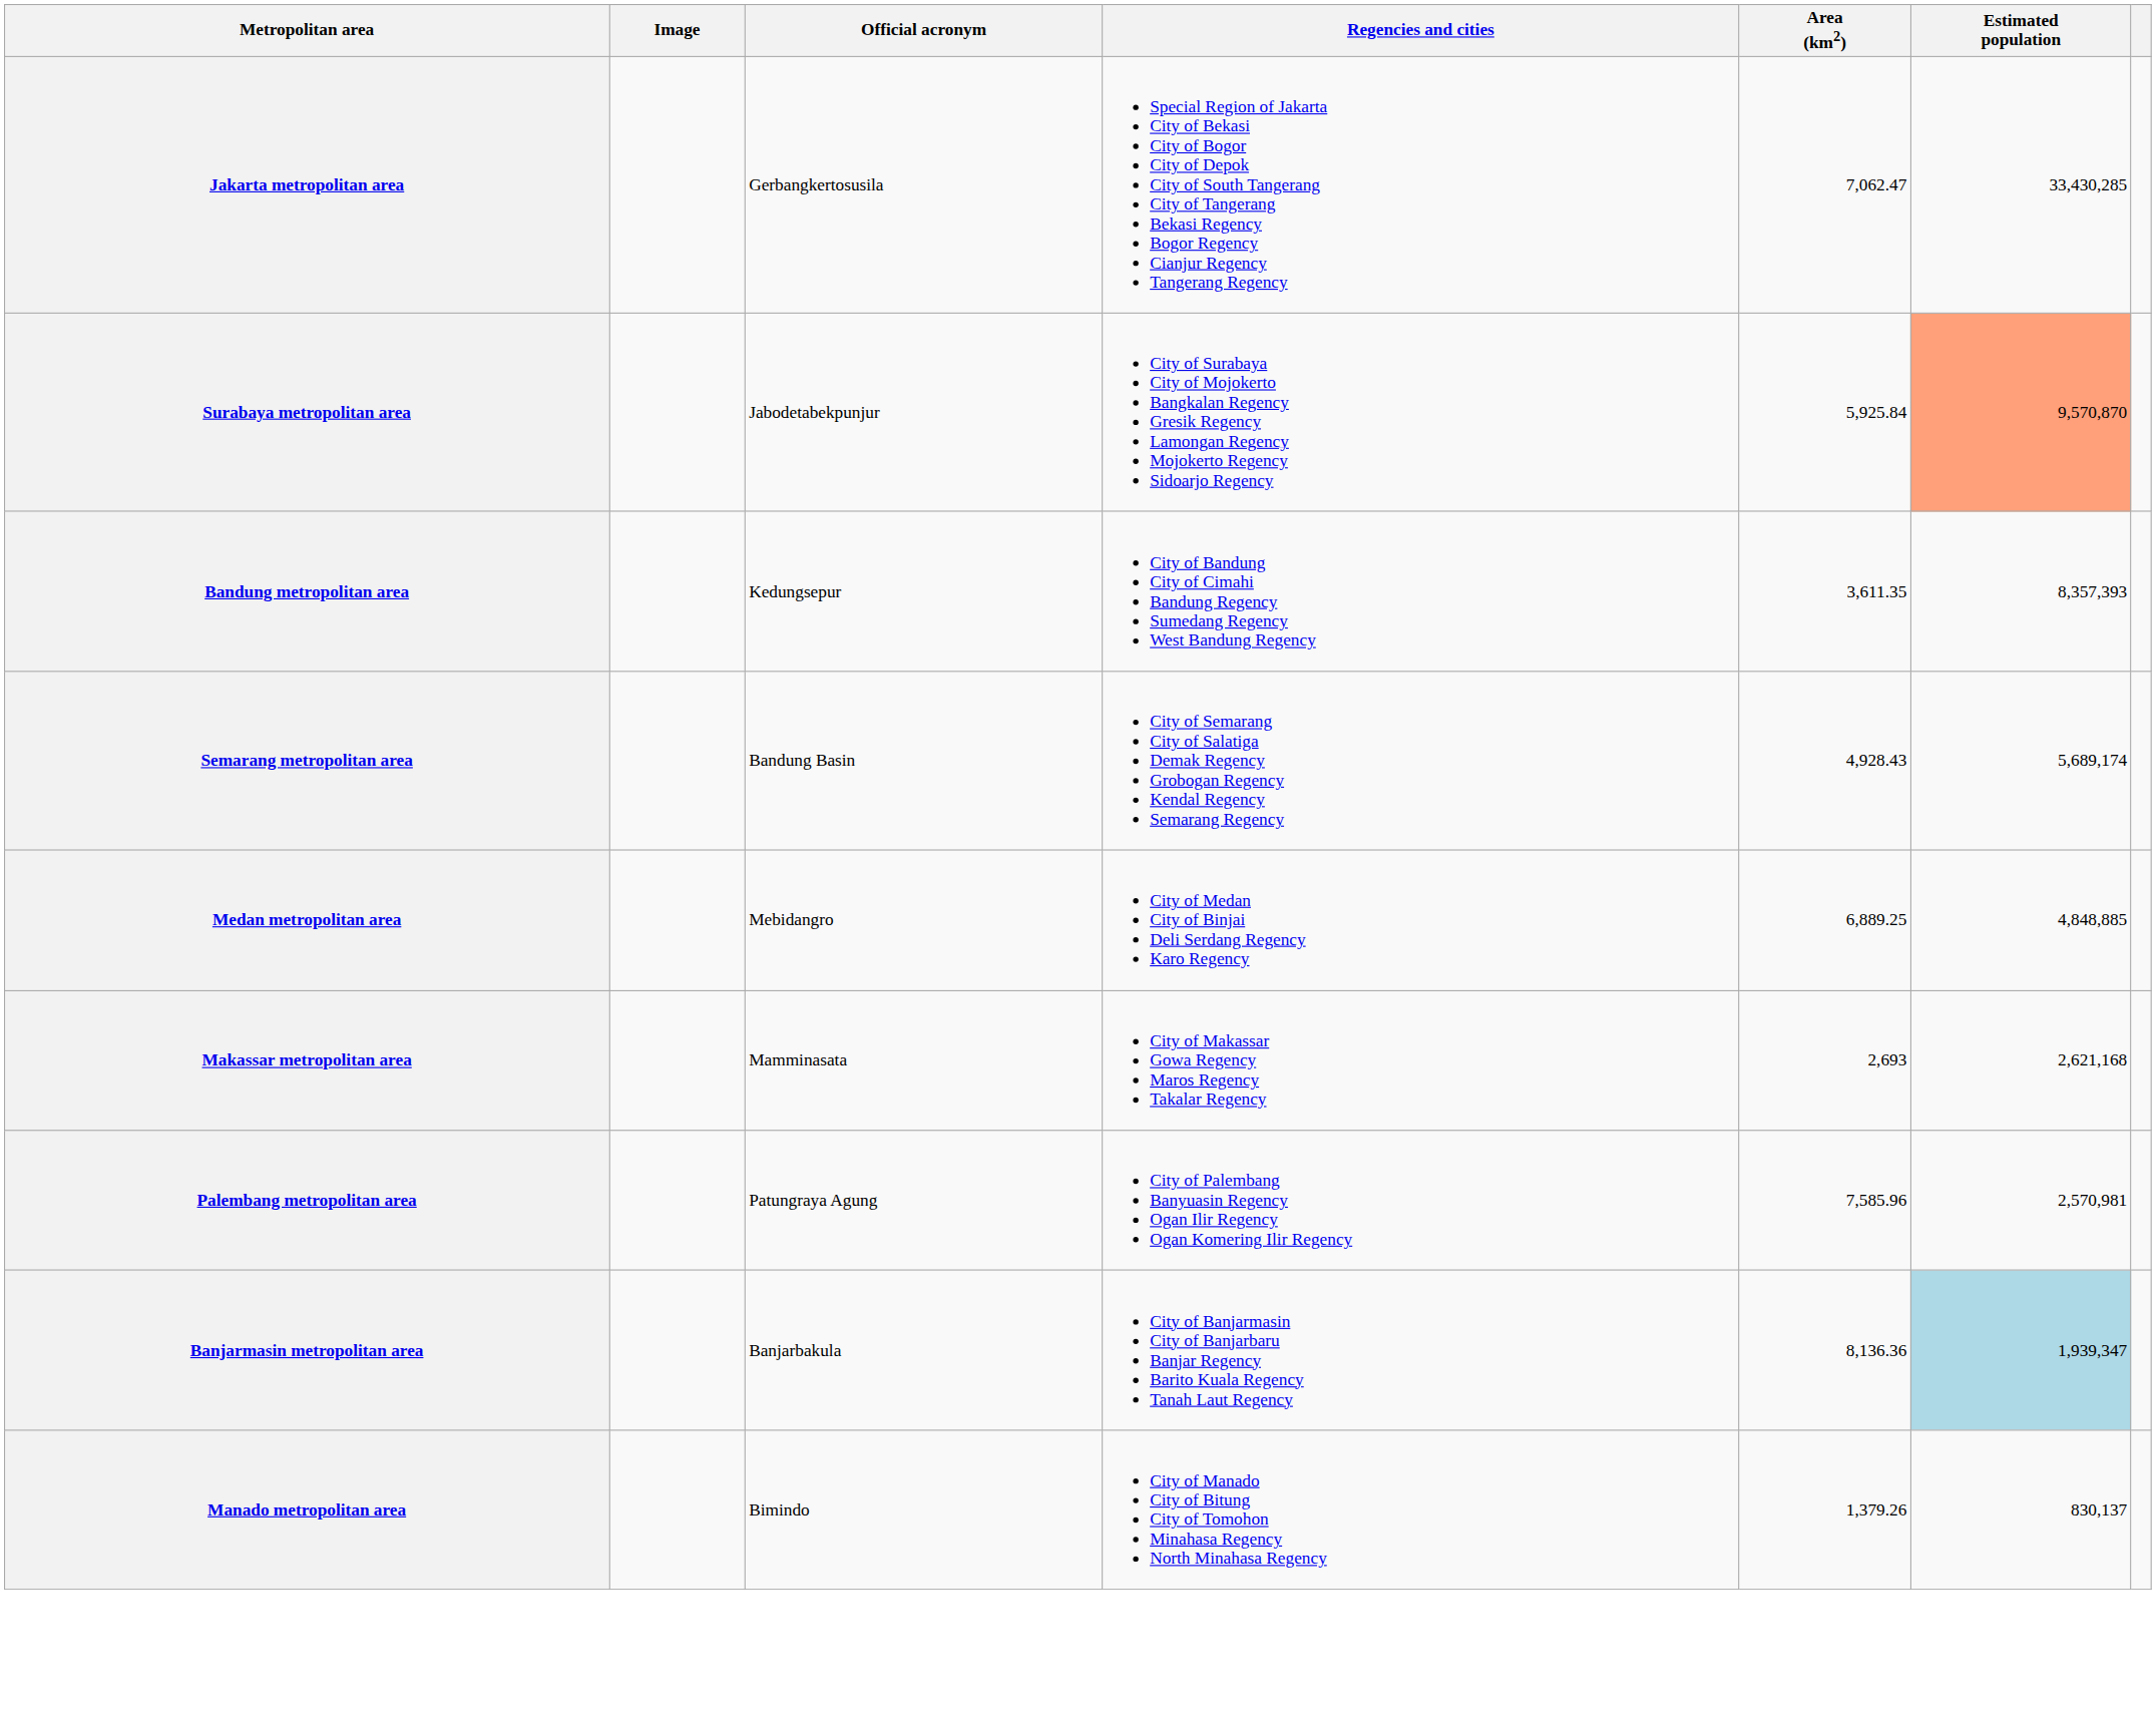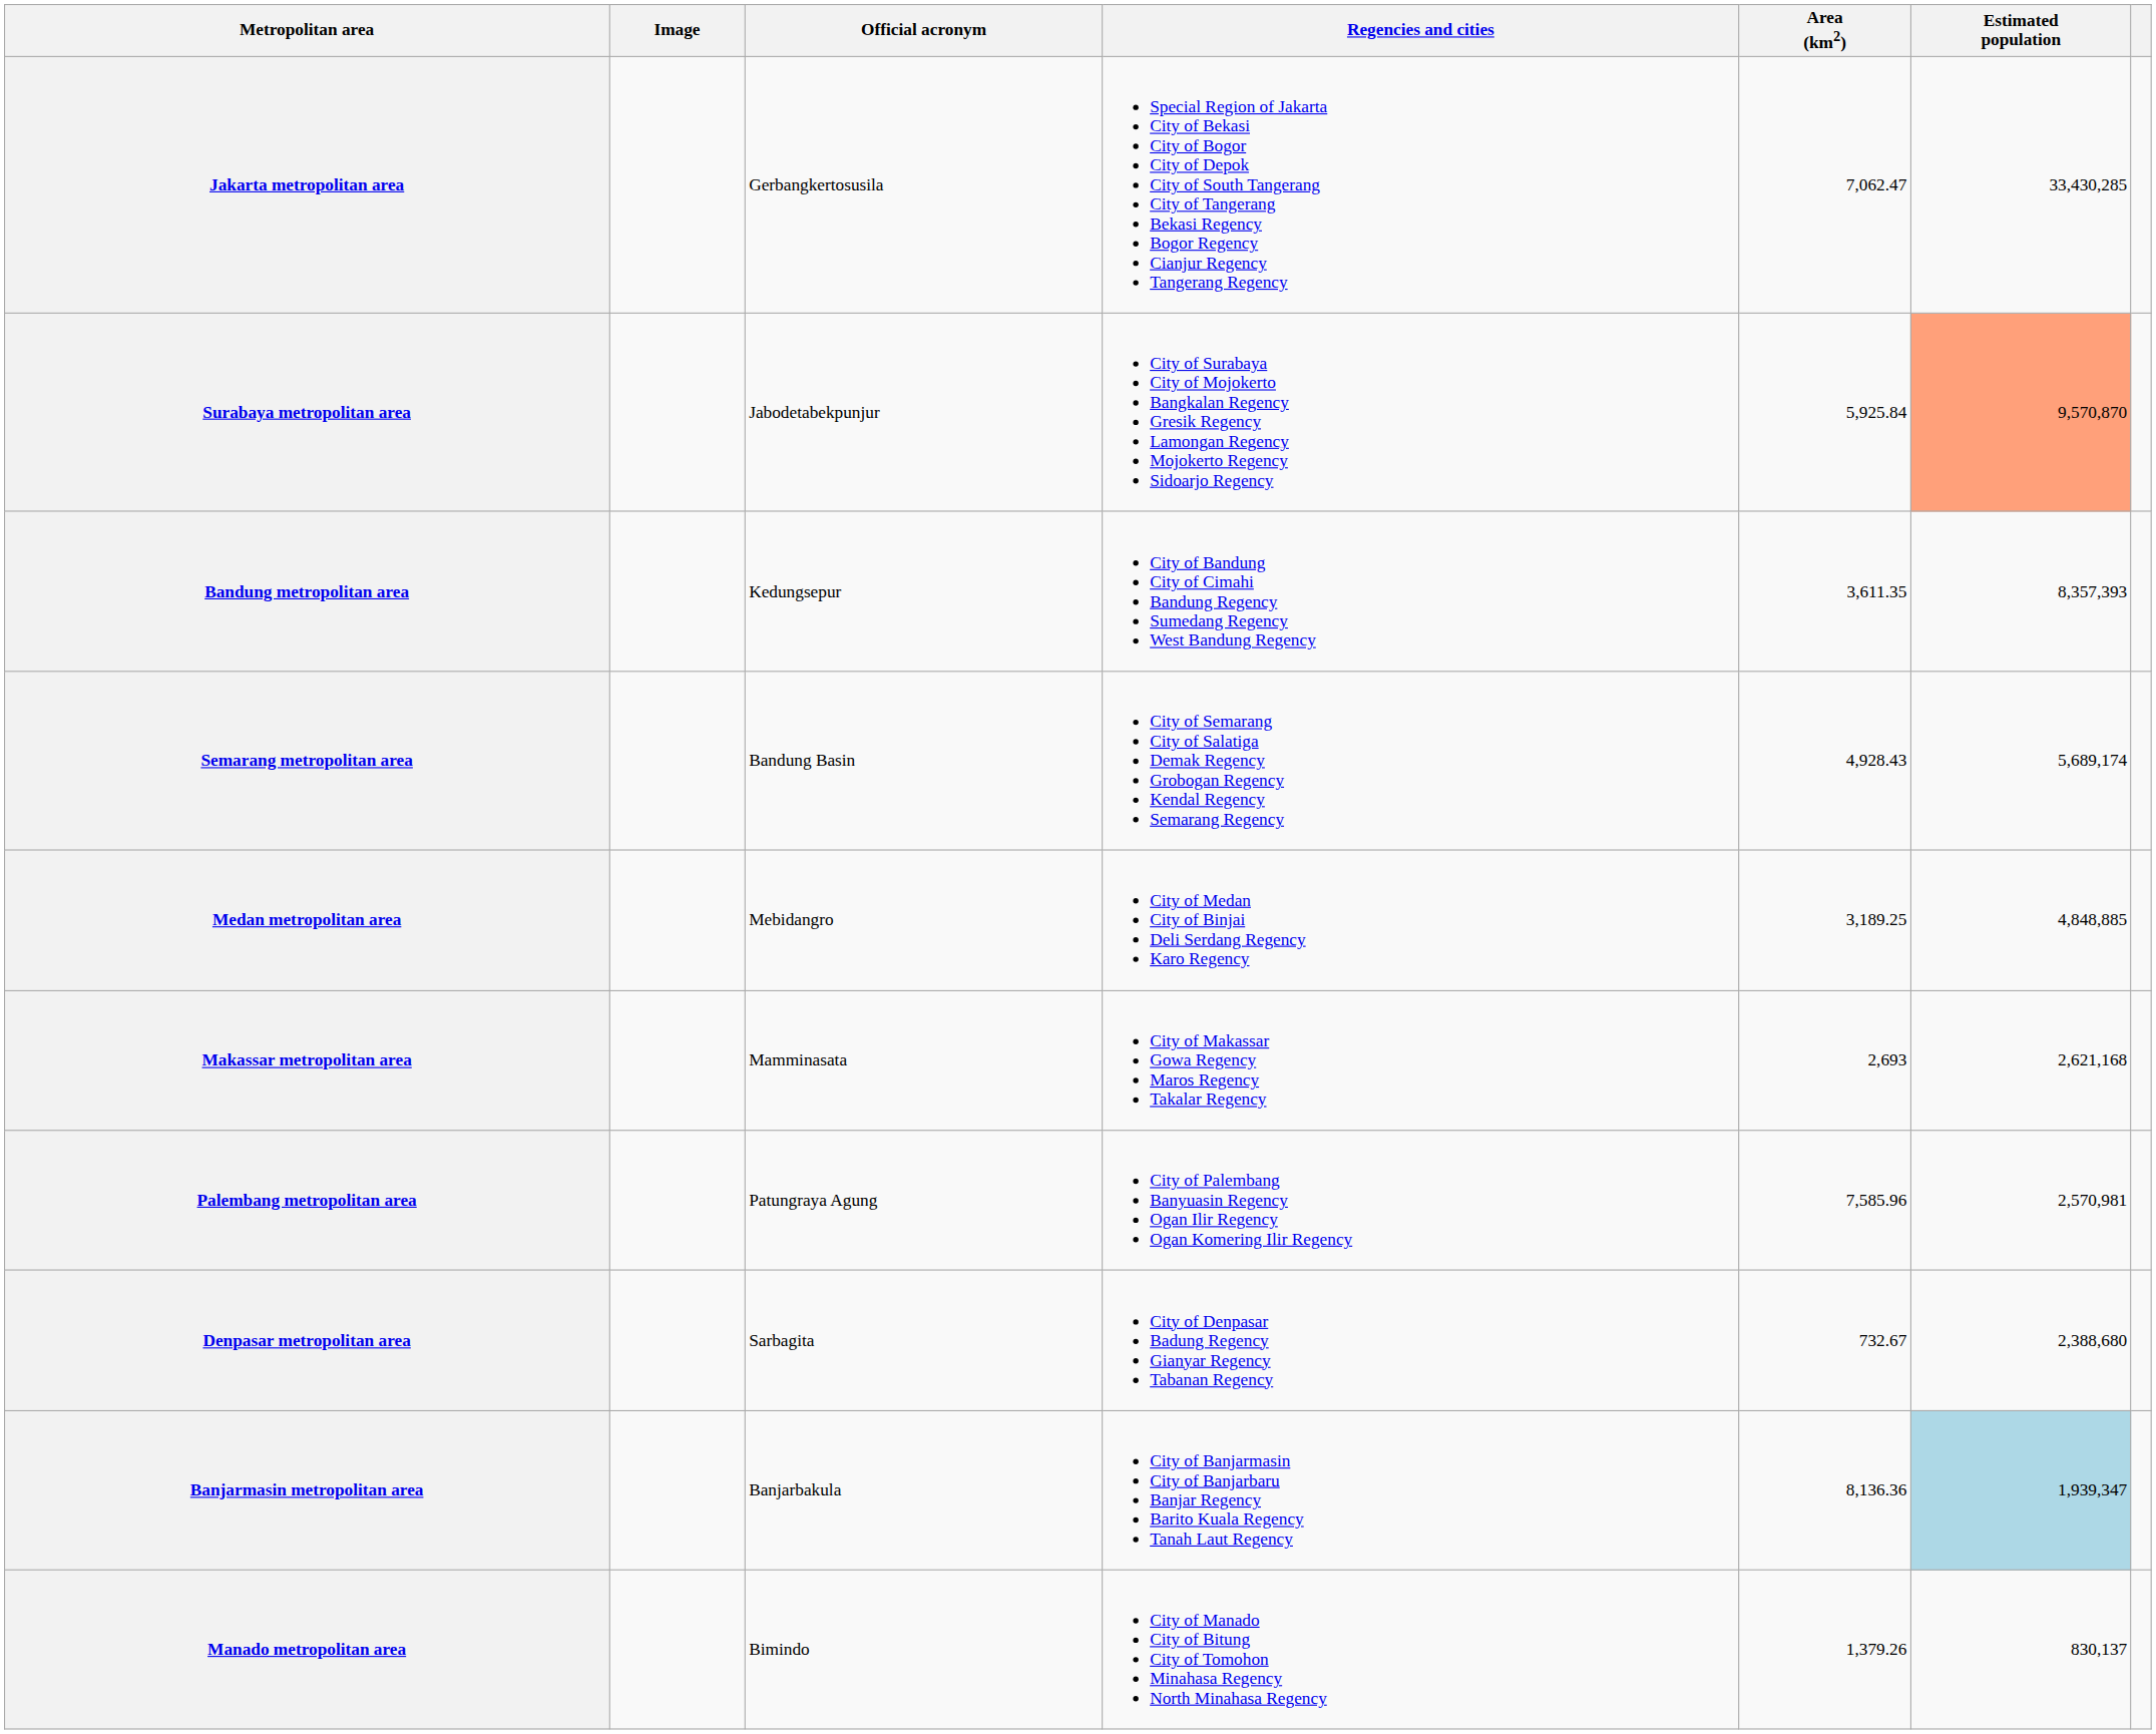 <table class="sortable wikitable sticky-header plainrowheaders" style="width:100%;" style="text-align:center;">
 <tr>
 <th scope="col">Metropolitan area</th>
 <th scope="col" class="unsortable">Image</th>
 <th scope="col">Official acronym</th>
 <th scope="col"><a href='#'>Regencies and cities</a></th>
 <th scope="col">Area<br>(km<sup>2</sup>)</th>
 <th scope="col">Estimated<br>population</th>
 <th scope="col" class="unsortable"></th>
 </tr>
 <tr>
 <th scope="row"><a href='#'>Jakarta metropolitan area</a></th>
 <td></td>
 <td>Gerbangkertosusila</td>
 <td><br><ul><li><a href='#'>Special Region of Jakarta</a> </li><li><a href='#'>City of Bekasi</a> </li><li><a href='#'>City of Bogor</a> </li><li><a href='#'>City of Depok</a> </li><li><a href='#'>City of South Tangerang</a> </li><li><a href='#'>City of Tangerang</a> </li><li><a href='#'>Bekasi Regency</a> </li><li><a href='#'>Bogor Regency</a> </li><li><a href='#'>Cianjur Regency</a> </li><li><a href='#'>Tangerang Regency</a> </li></ul></td>
 <td align=right>7,062.47</td>
 <td align=right>33,430,285</td>
 <td align=center></td>
 </tr>
 <tr>
 <th scope="row"><a href='#'>Surabaya metropolitan area</a></th>
 <td></td>
 <td>Jabodetabekpunjur</td>
 <td><br><ul><li><a href='#'>City of Surabaya</a> </li><li><a href='#'>City of Mojokerto</a> </li><li><a href='#'>Bangkalan Regency</a> </li><li><a href='#'>Gresik Regency</a> </li><li><a href='#'>Lamongan Regency</a> </li><li><a href='#'>Mojokerto Regency</a> </li><li><a href='#'>Sidoarjo Regency</a> </li></ul></td>
 <td align=right>5,925.84</td>
 <td align=right style="background: lightsalmon;">9,570,870</td>
 <td align=center></td>
 </tr>
 <tr>
 <th scope="row"><a href='#'>Bandung metropolitan area</a></th>
 <td></td>
 <td>Kedungsepur</td>
 <td><br><ul><li><a href='#'>City of Bandung</a> </li><li><a href='#'>City of Cimahi</a> </li><li><a href='#'>Bandung Regency</a> </li><li><a href='#'>Sumedang Regency</a> </li><li><a href='#'>West Bandung Regency</a> </li></ul></td>
 <td align=right>3,611.35</td>
 <td align=right>8,357,393</td>
 <td align=center></td>
 </tr>
 <tr>
 <th scope="row"><a href='#'>Semarang metropolitan area</a></th>
 <td></td>
 <td>Bandung Basin</td>
 <td><br><ul><li><a href='#'>City of Semarang</a> </li><li><a href='#'>City of Salatiga</a> </li><li><a href='#'>Demak Regency</a> </li><li><a href='#'>Grobogan Regency</a> </li><li><a href='#'>Kendal Regency</a> </li><li><a href='#'>Semarang Regency</a> </li></ul></td>
 <td align=right>4,928.43</td>
 <td align=right>5,689,174</td>
 <td align=center></td>
 </tr>
 <tr>
 <th scope="row"><a href='#'>Medan metropolitan area</a></th>
 <td></td>
 <td>Mebidangro</td>
 <td><br><ul><li><a href='#'>City of Medan</a> </li><li><a href='#'>City of Binjai</a> </li><li><a href='#'>Deli Serdang Regency</a> </li><li><a href='#'>Karo Regency</a> </li></ul></td>
-<td align=right>6,889.25</td>
+<td align=right>3,189.25</td>
 <td align=right>4,848,885</td>
 <td align=center></td>
 </tr>
 <tr>
 <th scope="row"><a href='#'>Makassar metropolitan area</a></th>
 <td></td>
 <td>Mamminasata</td>
 <td><br><ul><li><a href='#'>City of Makassar</a> </li><li><a href='#'>Gowa Regency</a> </li><li><a href='#'>Maros Regency</a> </li><li><a href='#'>Takalar Regency</a> </li></ul></td>
 <td align=right>2,693</td>
 <td align=right>2,621,168</td>
 <td align=center></td>
 </tr>
 <tr>
 <th scope="row"><a href='#'>Palembang metropolitan area</a></th>
 <td></td>
 <td>Patungraya Agung</td>
 <td><br><ul><li><a href='#'>City of Palembang</a> </li><li><a href='#'>Banyuasin Regency</a> </li><li><a href='#'>Ogan Ilir Regency</a> </li><li><a href='#'>Ogan Komering Ilir Regency</a> </li></ul></td>
 <td align=right>7,585.96</td>
 <td align=right>2,570,981</td>
 <td align=center></td>
 </tr>
 <tr>
+<th scope="row"><a href='#'>Denpasar metropolitan area</a></th>
+<td></td>
+<td>Sarbagita</td>
+<td><br><ul><li><a href='#'>City of Denpasar</a> </li><li><a href='#'>Badung Regency</a> </li><li><a href='#'>Gianyar Regency</a> </li><li><a href='#'>Tabanan Regency</a> </li></ul></td>
+<td align=right>732.67</td>
+<td align=right>2,388,680</td>
+<td align=center></td>
+</tr>
+<tr>
 <th scope="row"><a href='#'>Banjarmasin metropolitan area</a></th>
 <td></td>
 <td>Banjarbakula</td>
 <td><br><ul><li><a href='#'>City of Banjarmasin</a> </li><li><a href='#'>City of Banjarbaru</a> </li><li><a href='#'>Banjar Regency</a> </li><li><a href='#'>Barito Kuala Regency</a> </li><li><a href='#'>Tanah Laut Regency</a> </li></ul></td>
 <td align=right>8,136.36</td>
 <td align=right style="background: lightblue;">1,939,347</td>
 <td align=center></td>
 </tr>
 <tr>
 <th scope="row"><a href='#'>Manado metropolitan area</a></th>
 <td></td>
 <td>Bimindo</td>
 <td><br><ul><li><a href='#'>City of Manado</a> </li><li><a href='#'>City of Bitung</a> </li><li><a href='#'>City of Tomohon</a> </li><li><a href='#'>Minahasa Regency</a> </li><li><a href='#'>North Minahasa Regency</a> </li></ul></td>
 <td align=right>1,379.26</td>
 <td align=right>830,137</td>
 <td align=center></td>
 </tr>
 </table>
